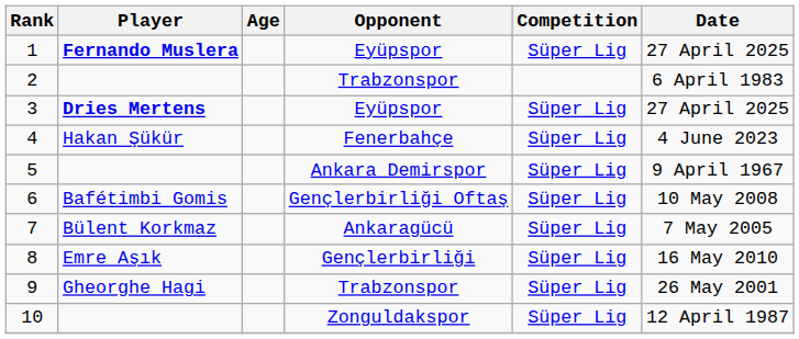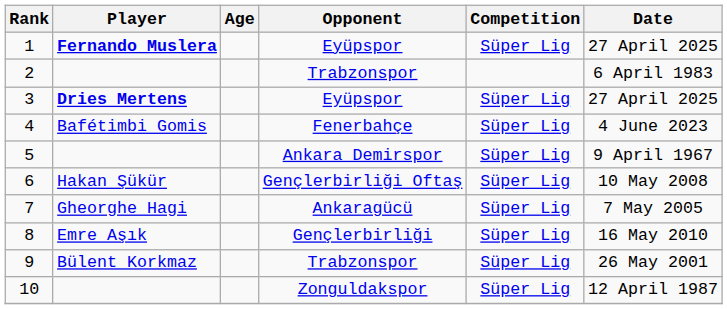 <table class="wikitable" style="text-align:center;margin-left:1em;float:left">
 <tr>
 <th>Rank</th>
 <th>Player</th>
 <th>Age</th>
 <th>Opponent</th>
 <th>Competition</th>
 <th>Date</th>
 </tr>
 <tr>
 <td>1</td>
 <td style="text-align:left;"> <strong><a href='#'>Fernando Muslera</a></strong></td>
 <td></td>
 <td><a href='#'>Eyüpspor</a></td>
 <td><a href='#'>Süper Lig</a></td>
 <td>27 April 2025</td>
 </tr>
 <tr>
 <td>2</td>
 <td style="text-align:left;"> </td>
 <td></td>
 <td><a href='#'>Trabzonspor</a></td>
 <td></td>
 <td>6 April 1983</td>
 </tr>
 <tr>
 <td>3</td>
 <td style="text-align:left;"> <strong><a href='#'>Dries Mertens</a></strong></td>
 <td></td>
 <td><a href='#'>Eyüpspor</a></td>
 <td><a href='#'>Süper Lig</a></td>
 <td>27 April 2025</td>
 </tr>
 <tr>
 <td>4</td>
-<td style="text-align:left;"> <a href='#'>Hakan Şükür</a></td>
+<td style="text-align:left;"> <a href='#'>Bafétimbi Gomis</a></td>
 <td></td>
 <td><a href='#'>Fenerbahçe</a></td>
 <td><a href='#'>Süper Lig</a></td>
 <td>4 June 2023</td>
 </tr>
 <tr>
 <td>5</td>
 <td style="text-align:left;"> </td>
 <td></td>
 <td><a href='#'>Ankara Demirspor</a></td>
 <td><a href='#'>Süper Lig</a></td>
 <td>9 April 1967</td>
 </tr>
 <tr>
 <td>6</td>
-<td style="text-align:left;"> <a href='#'>Bafétimbi Gomis</a></td>
+<td style="text-align:left;"> <a href='#'>Hakan Şükür</a></td>
 <td></td>
 <td><a href='#'>Gençlerbirliği Oftaş</a></td>
 <td><a href='#'>Süper Lig</a></td>
 <td>10 May 2008</td>
 </tr>
 <tr>
 <td>7</td>
-<td style="text-align:left;"> <a href='#'>Bülent Korkmaz</a></td>
+<td style="text-align:left;"> <a href='#'>Gheorghe Hagi</a></td>
 <td></td>
 <td><a href='#'>Ankaragücü</a></td>
 <td><a href='#'>Süper Lig</a></td>
 <td>7 May 2005</td>
 </tr>
 <tr>
 <td>8</td>
 <td style="text-align:left;"> <a href='#'>Emre Aşık</a></td>
 <td></td>
 <td><a href='#'>Gençlerbirliği</a></td>
 <td><a href='#'>Süper Lig</a></td>
 <td>16 May 2010</td>
 </tr>
 <tr>
 <td>9</td>
-<td style="text-align:left;"> <a href='#'>Gheorghe Hagi</a></td>
+<td style="text-align:left;"> <a href='#'>Bülent Korkmaz</a></td>
 <td></td>
 <td><a href='#'>Trabzonspor</a></td>
 <td><a href='#'>Süper Lig</a></td>
 <td>26 May 2001</td>
 </tr>
 <tr>
 <td>10</td>
 <td style="text-align:left;"> </td>
 <td></td>
 <td><a href='#'>Zonguldakspor</a></td>
 <td><a href='#'>Süper Lig</a></td>
 <td>12 April 1987</td>
 </tr>
 <tr>
 </tr>
 </table>
